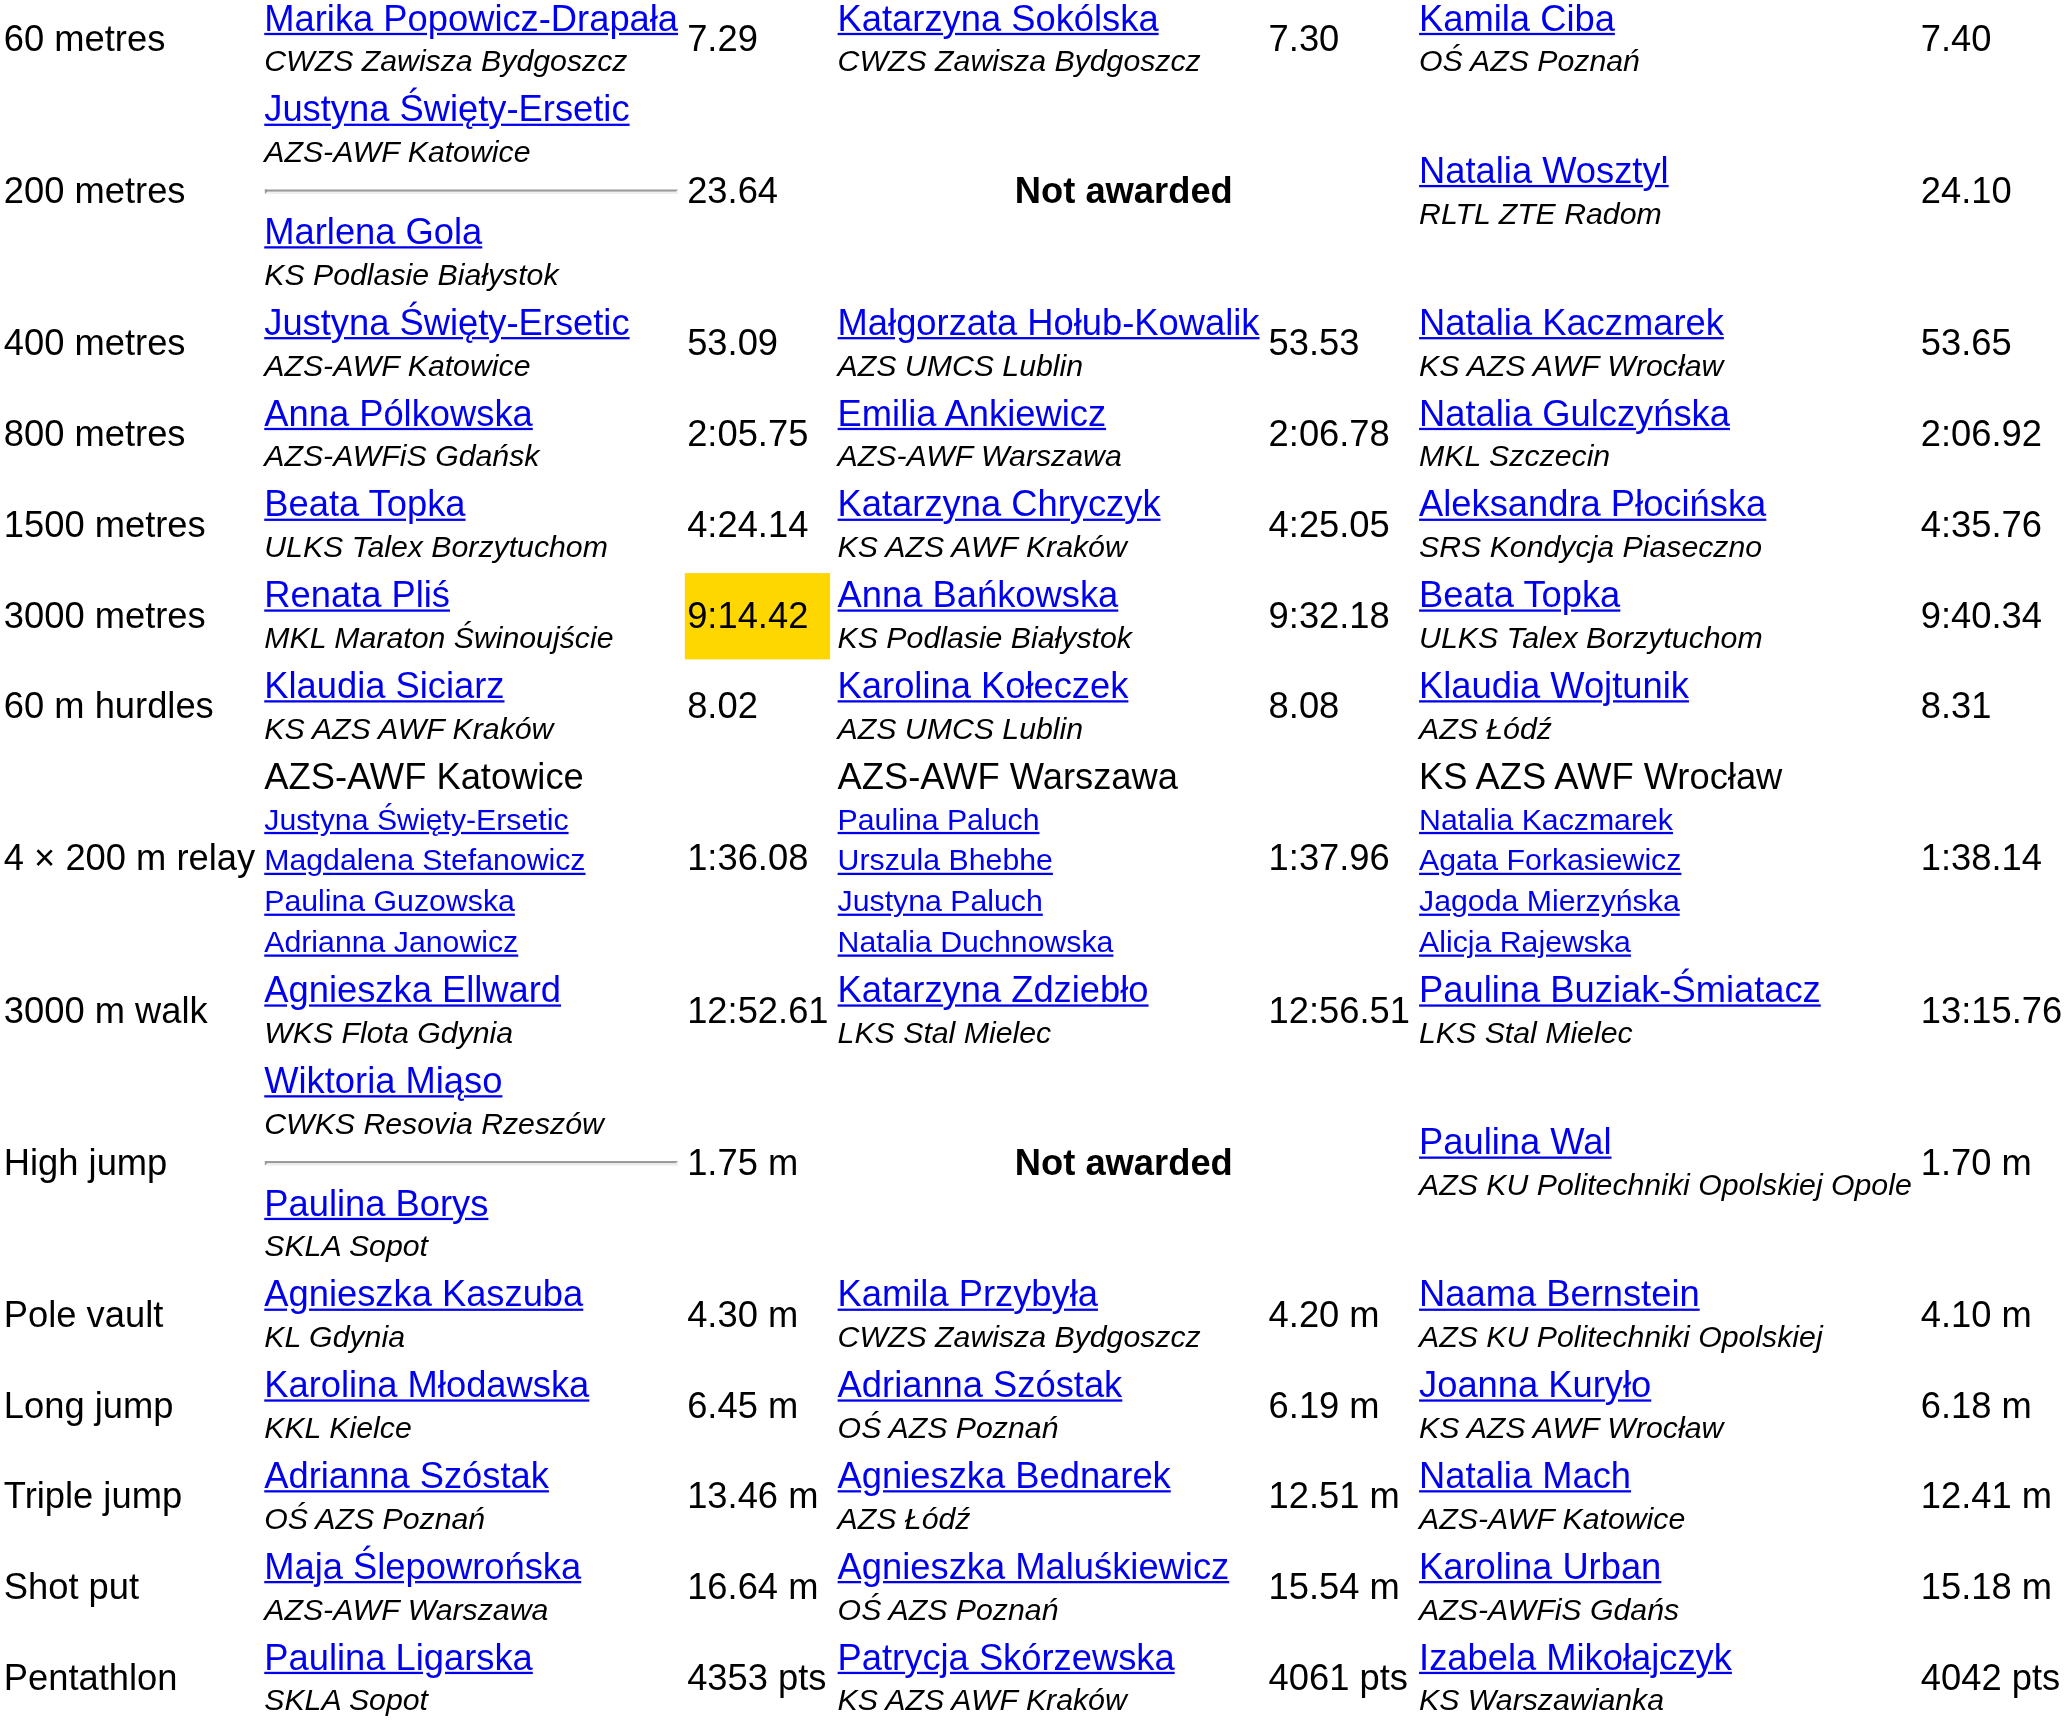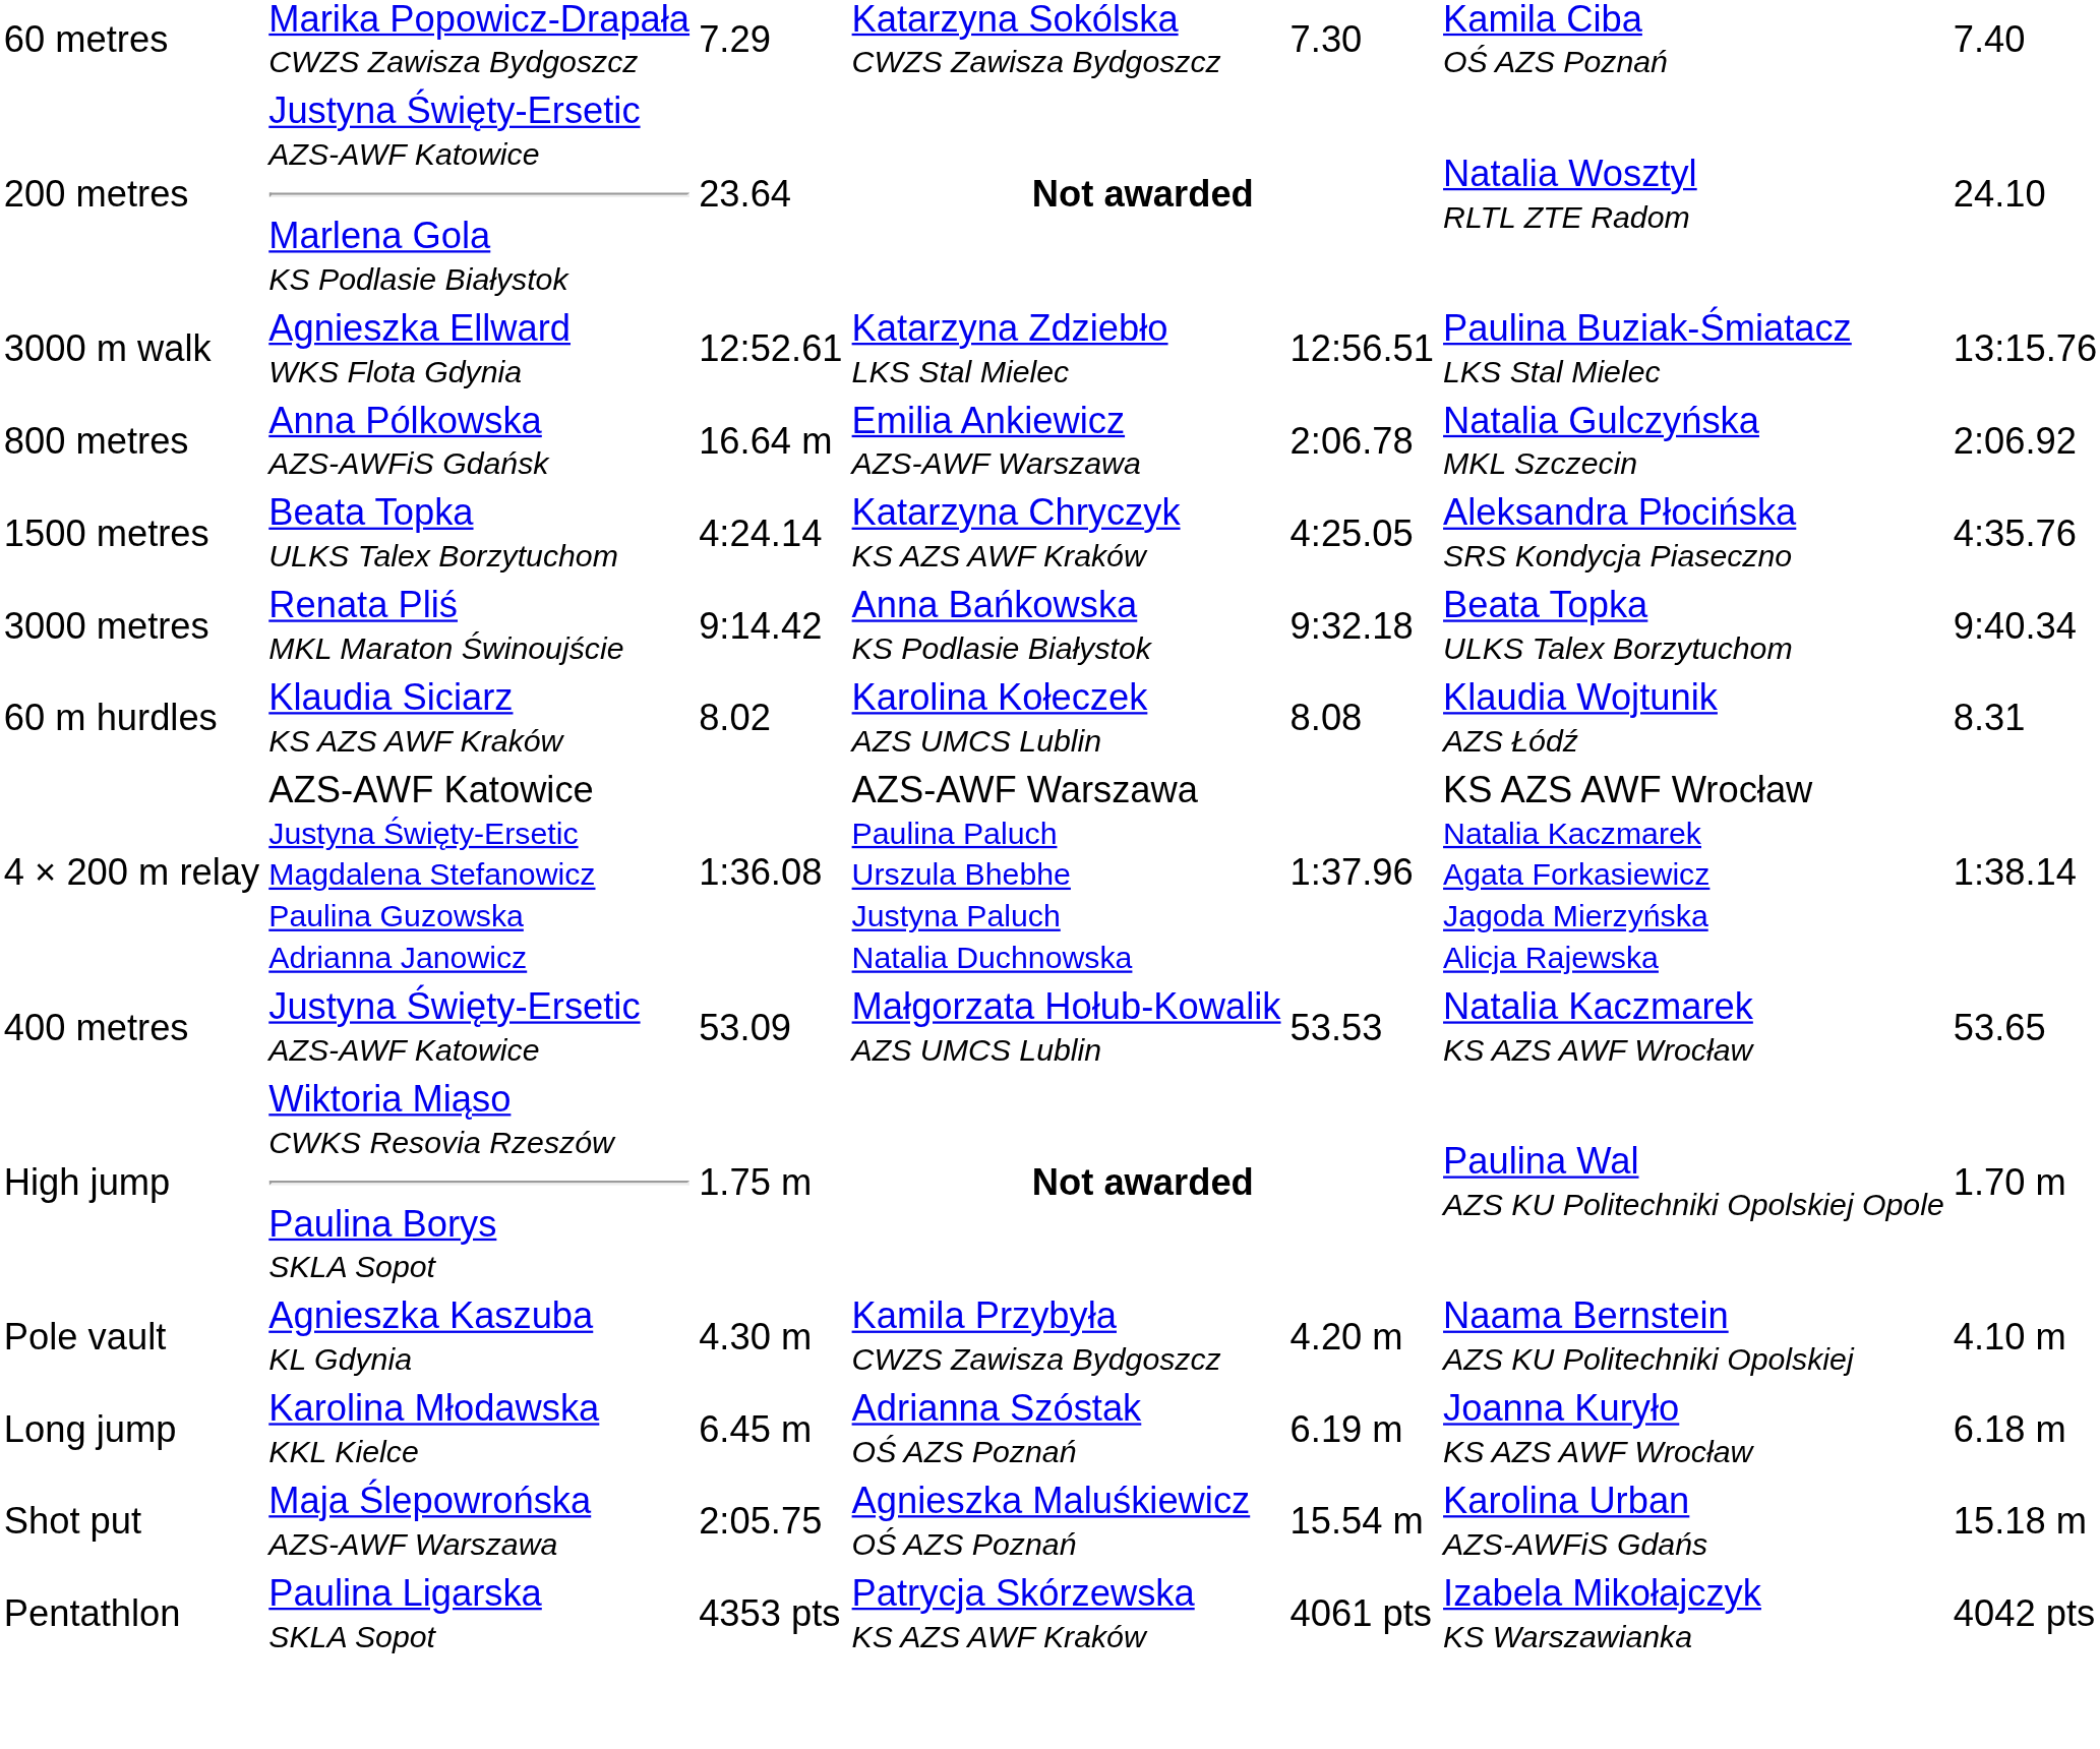 <table>
 <tr>
 <td>60 metres</td>
 <td><a href='#'>Marika Popowicz-Drapała</a><br><small><em>CWZS Zawisza Bydgoszcz</em></small></td>
 <td>7.29</td>
 <td><a href='#'>Katarzyna Sokólska</a><br><small><em>CWZS Zawisza Bydgoszcz</em></small></td>
 <td>7.30 </td>
 <td><a href='#'>Kamila Ciba</a><br><small><em>OŚ AZS Poznań</em></small></td>
 <td>7.40</td>
 </tr>
 <tr>
 <td>200 metres</td>
 <td><a href='#'>Justyna Święty-Ersetic</a><br><small><em>AZS-AWF Katowice</em></small><hr><a href='#'>Marlena Gola</a><br><small><em>KS Podlasie Białystok</em></small></td>
 <td>23.64 </td>
 <th colspan=2>Not awarded</th>
 <td><a href='#'>Natalia Wosztyl</a><br><small><em>RLTL ZTE Radom</em></small></td>
 <td>24.10</td>
 </tr>
 <tr>
-<td>400 metres</td>
-<td><a href='#'>Justyna Święty-Ersetic</a><br><small><em>AZS-AWF Katowice</em></small></td>
-<td>53.09</td>
-<td><a href='#'>Małgorzata Hołub-Kowalik</a><br><small><em>AZS UMCS Lublin</em></small></td>
-<td>53.53</td>
-<td><a href='#'>Natalia Kaczmarek</a><br><small><em>KS AZS AWF Wrocław</em></small></td>
-<td>53.65</td>
+<td>3000 m walk</td>
+<td><a href='#'>Agnieszka Ellward</a><br><small><em>WKS Flota Gdynia</em></small></td>
+<td>12:52.61 </td>
+<td><a href='#'>Katarzyna Zdziebło</a><br><small><em>LKS Stal Mielec</em></small></td>
+<td>12:56.51</td>
+<td><a href='#'>Paulina Buziak-Śmiatacz</a><br><small><em>LKS Stal Mielec</em></small></td>
+<td>13:15.76</td>
 </tr>
 <tr>
 <td>800 metres</td>
 <td><a href='#'>Anna Pólkowska</a><br><small><em>AZS-AWFiS Gdańsk</em></small></td>
-<td>2:05.75</td>
+<td>16.64 m </td>
 <td><a href='#'>Emilia Ankiewicz</a><br><small><em>AZS-AWF Warszawa</em></small></td>
 <td>2:06.78 </td>
 <td><a href='#'>Natalia Gulczyńska</a><br><small><em>MKL Szczecin</em></small></td>
 <td>2:06.92</td>
 </tr>
 <tr>
 <td>1500 metres</td>
 <td><a href='#'>Beata Topka</a><br><small><em>ULKS Talex Borzytuchom</em></small></td>
 <td>4:24.14</td>
 <td><a href='#'>Katarzyna Chryczyk</a><br><small><em>KS AZS AWF Kraków</em></small></td>
 <td>4:25.05</td>
 <td><a href='#'>Aleksandra Płocińska</a><br><small><em>SRS Kondycja Piaseczno</em></small></td>
 <td>4:35.76 </td>
 </tr>
 <tr>
 <td>3000 metres</td>
 <td><a href='#'>Renata Pliś</a><br><small><em>MKL Maraton Świnoujście</em></small></td>
-<td style="background: gold;">9:14.42</td>
+<td>9:14.42</td>
 <td><a href='#'>Anna Bańkowska</a><br><small><em>KS Podlasie Białystok</em></small></td>
 <td>9:32.18</td>
 <td><a href='#'>Beata Topka</a><br><small><em>ULKS Talex Borzytuchom</em></small></td>
 <td>9:40.34</td>
 </tr>
 <tr>
 <td>60 m hurdles</td>
 <td><a href='#'>Klaudia Siciarz</a><br><small><em>KS AZS AWF Kraków</em></small></td>
 <td>8.02</td>
 <td><a href='#'>Karolina Kołeczek</a><br><small><em>AZS UMCS Lublin</em></small></td>
 <td>8.08</td>
 <td><a href='#'>Klaudia Wojtunik</a><br><small><em>AZS Łódź</em></small></td>
 <td>8.31</td>
 </tr>
 <tr>
 <td>4 × 200 m relay</td>
 <td>AZS-AWF Katowice<br><small><a href='#'>Justyna Święty-Ersetic</a><br><a href='#'>Magdalena Stefanowicz</a><br><a href='#'>Paulina Guzowska</a><br><a href='#'>Adrianna Janowicz</a></small></td>
 <td>1:36.08</td>
 <td>AZS-AWF Warszawa<br><small><a href='#'>Paulina Paluch</a><br><a href='#'>Urszula Bhebhe</a><br><a href='#'>Justyna Paluch</a><br><a href='#'>Natalia Duchnowska</a></small></td>
 <td>1:37.96</td>
 <td>KS AZS AWF Wrocław<br><small><a href='#'>Natalia Kaczmarek</a><br><a href='#'>Agata Forkasiewicz</a><br><a href='#'>Jagoda Mierzyńska</a><br><a href='#'>Alicja Rajewska</a></small></td>
 <td>1:38.14</td>
 </tr>
 <tr>
-<td>3000 m walk</td>
-<td><a href='#'>Agnieszka Ellward</a><br><small><em>WKS Flota Gdynia</em></small></td>
-<td>12:52.61 </td>
-<td><a href='#'>Katarzyna Zdziebło</a><br><small><em>LKS Stal Mielec</em></small></td>
-<td>12:56.51</td>
-<td><a href='#'>Paulina Buziak-Śmiatacz</a><br><small><em>LKS Stal Mielec</em></small></td>
-<td>13:15.76</td>
+<td>400 metres</td>
+<td><a href='#'>Justyna Święty-Ersetic</a><br><small><em>AZS-AWF Katowice</em></small></td>
+<td>53.09</td>
+<td><a href='#'>Małgorzata Hołub-Kowalik</a><br><small><em>AZS UMCS Lublin</em></small></td>
+<td>53.53</td>
+<td><a href='#'>Natalia Kaczmarek</a><br><small><em>KS AZS AWF Wrocław</em></small></td>
+<td>53.65</td>
 </tr>
 <tr>
 <td>High jump</td>
 <td><a href='#'>Wiktoria Miąso</a><br><small><em>CWKS Resovia Rzeszów</em></small><hr><a href='#'>Paulina Borys</a><br><small><em>SKLA Sopot</em></small></td>
 <td>1.75 m</td>
 <th colspan=2>Not awarded</th>
 <td><a href='#'>Paulina Wal</a><br><small><em>AZS KU Politechniki Opolskiej Opole</em></small></td>
 <td>1.70 m</td>
 </tr>
 <tr>
 <td>Pole vault</td>
 <td><a href='#'>Agnieszka Kaszuba</a><br><small><em>KL Gdynia</em></small></td>
 <td>4.30 m </td>
 <td><a href='#'>Kamila Przybyła</a><br><small><em>CWZS Zawisza Bydgoszcz</em></small></td>
 <td>4.20 m</td>
 <td><a href='#'>Naama Bernstein</a><br><small> <em>AZS KU Politechniki Opolskiej</em></small></td>
 <td>4.10 m</td>
 </tr>
 <tr>
 <td>Long jump</td>
 <td><a href='#'>Karolina Młodawska</a><br><small><em>KKL Kielce</em></small></td>
 <td>6.45 m </td>
 <td><a href='#'>Adrianna Szóstak</a><br><small><em>OŚ AZS Poznań</em></small></td>
 <td>6.19 m </td>
 <td><a href='#'>Joanna Kuryło</a><br><small><em>KS AZS AWF Wrocław</em></small></td>
 <td>6.18 m</td>
 </tr>
 <tr>
-<td>Triple jump</td>
-<td><a href='#'>Adrianna Szóstak</a><br><small><em>OŚ AZS Poznań</em></small></td>
-<td>13.46 m </td>
-<td><a href='#'>Agnieszka Bednarek</a><br><small><em>AZS Łódź</em></small></td>
-<td>12.51 m</td>
-<td><a href='#'>Natalia Mach</a><br><small><em>AZS-AWF Katowice</em></small></td>
-<td>12.41 m </td>
-</tr>
-<tr>
 <td>Shot put</td>
 <td><a href='#'>Maja Ślepowrońska</a><br><small><em>AZS-AWF Warszawa</em></small></td>
-<td>16.64 m </td>
+<td>2:05.75</td>
 <td><a href='#'>Agnieszka Maluśkiewicz</a><br><small><em>OŚ AZS Poznań</em></small></td>
 <td>15.54 m</td>
 <td><a href='#'>Karolina Urban</a><br><small><em>AZS-AWFiS Gdańs</em></small></td>
 <td>15.18 m</td>
 </tr>
 <tr>
 <td>Pentathlon</td>
 <td><a href='#'>Paulina Ligarska</a><br><small><em>SKLA Sopot</em></small></td>
 <td>4353 pts </td>
 <td><a href='#'>Patrycja Skórzewska</a><br><small><em>KS AZS AWF Kraków</em></small></td>
 <td>4061 pts</td>
 <td><a href='#'>Izabela Mikołajczyk</a><br><small><em>KS Warszawianka </em></small></td>
 <td>4042 pts</td>
 </tr>
 </table>
